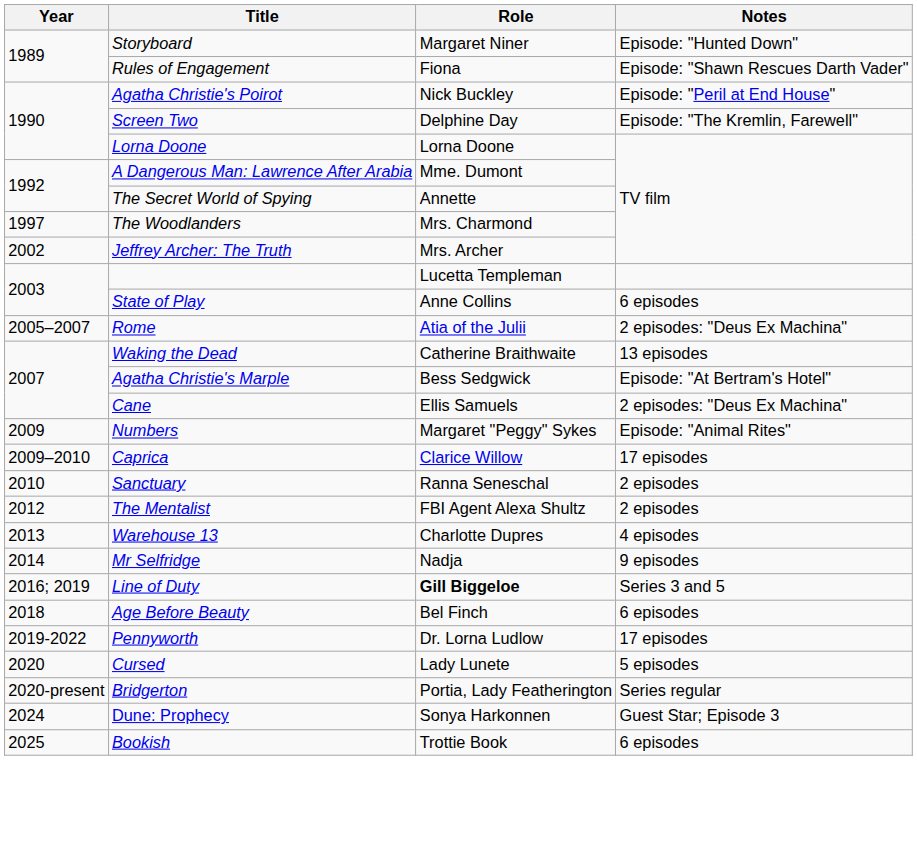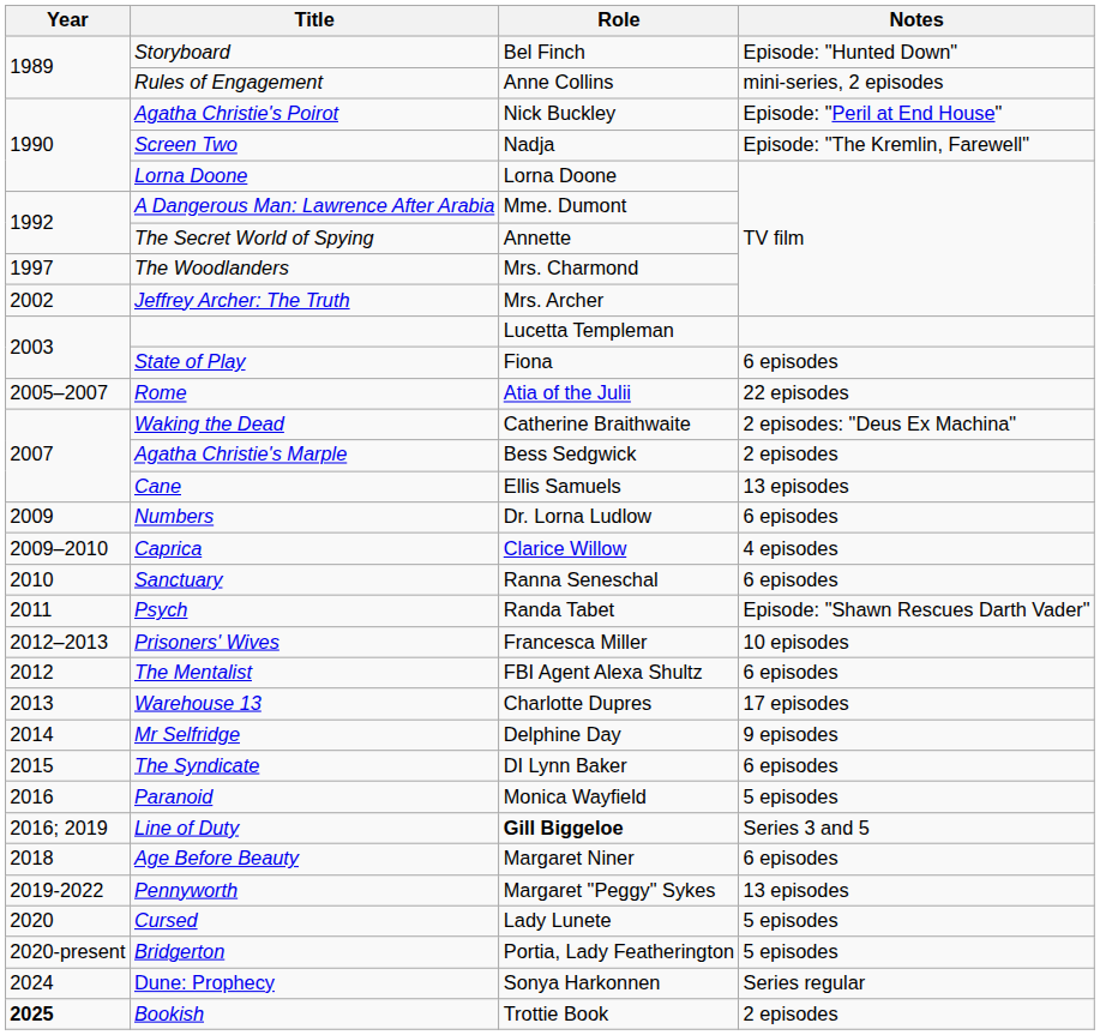 <table class="wikitable sortable">
 <tr>
 <th>Year</th>
 <th>Title</th>
 <th>Role</th>
 <th class="unsortable">Notes</th>
 </tr>
 <tr>
 <td rowspan="2">1989</td>
 <td><em>Storyboard</em></td>
-<td>Margaret Niner</td>
+<td>Bel Finch</td>
 <td>Episode: "Hunted Down"</td>
 </tr>
 <tr>
 <td><em>Rules of Engagement</em></td>
-<td>Fiona</td>
-<td>Episode: "Shawn Rescues Darth Vader"</td>
+<td>Anne Collins</td>
+<td>mini-series, 2 episodes</td>
 </tr>
 <tr>
 <td rowspan="3">1990</td>
 <td><em><a href='#'>Agatha Christie's Poirot</a></em></td>
 <td>Nick Buckley</td>
 <td>Episode: "<a href='#'>Peril at End House</a>"</td>
 </tr>
 <tr>
 <td><em><a href='#'>Screen Two</a></em></td>
-<td>Delphine Day</td>
+<td>Nadja</td>
 <td>Episode: "The Kremlin, Farewell"</td>
 </tr>
 <tr>
 <td><em><a href='#'>Lorna Doone</a></em></td>
 <td>Lorna Doone</td>
 <td rowspan="5">TV film</td>
 </tr>
 <tr>
 <td rowspan="2">1992</td>
 <td><em><a href='#'>A Dangerous Man: Lawrence After Arabia</a></em></td>
 <td>Mme. Dumont</td>
 </tr>
 <tr>
 <td><em>The Secret World of Spying</em></td>
 <td>Annette</td>
 </tr>
 <tr>
 <td>1997</td>
 <td><em>The Woodlanders</em></td>
 <td>Mrs. Charmond</td>
 </tr>
 <tr>
 <td>2002</td>
 <td><em><a href='#'>Jeffrey Archer: The Truth</a></em></td>
 <td>Mrs. Archer</td>
 </tr>
 <tr>
 <td rowspan="2">2003</td>
 <td><em></em></td>
 <td>Lucetta Templeman</td>
 <td></td>
 </tr>
 <tr>
 <td><em><a href='#'>State of Play</a></em></td>
-<td>Anne Collins</td>
+<td>Fiona</td>
 <td>6 episodes</td>
 </tr>
 <tr>
 <td>2005–2007</td>
 <td><em><a href='#'>Rome</a></em></td>
 <td><a href='#'>Atia of the Julii</a></td>
-<td>2 episodes:  "Deus Ex Machina"</td>
+<td>22 episodes</td>
 </tr>
 <tr>
 <td rowspan="3">2007</td>
 <td><em><a href='#'>Waking the Dead</a></em></td>
 <td>Catherine Braithwaite</td>
-<td>13 episodes</td>
+<td>2 episodes:  "Deus Ex Machina"</td>
 </tr>
 <tr>
 <td><em><a href='#'>Agatha Christie's Marple</a></em></td>
 <td>Bess Sedgwick</td>
-<td>Episode: "At Bertram's Hotel"</td>
+<td>2 episodes</td>
 </tr>
 <tr>
 <td><em><a href='#'>Cane</a></em></td>
 <td>Ellis Samuels</td>
-<td>2 episodes:  "Deus Ex Machina"</td>
+<td>13 episodes</td>
 </tr>
 <tr>
 <td>2009</td>
 <td><em><a href='#'>Numbers</a></em></td>
-<td>Margaret "Peggy" Sykes</td>
-<td>Episode: "Animal Rites"</td>
+<td>Dr. Lorna Ludlow</td>
+<td>6 episodes</td>
 </tr>
 <tr>
 <td>2009–2010</td>
 <td><em><a href='#'>Caprica</a></em></td>
 <td><a href='#'>Clarice Willow</a></td>
-<td>17 episodes</td>
+<td>4 episodes</td>
 </tr>
 <tr>
 <td>2010</td>
 <td><em><a href='#'>Sanctuary</a></em></td>
 <td>Ranna Seneschal</td>
-<td>2 episodes</td>
+<td>6 episodes</td>
+</tr>
+<tr>
+<td>2011</td>
+<td><em><a href='#'>Psych</a></em></td>
+<td>Randa Tabet</td>
+<td>Episode: "Shawn Rescues Darth Vader"</td>
+</tr>
+<tr>
+<td>2012–2013</td>
+<td><em><a href='#'>Prisoners' Wives</a></em></td>
+<td>Francesca Miller</td>
+<td>10 episodes</td>
 </tr>
 <tr>
 <td>2012</td>
 <td><em><a href='#'>The Mentalist</a></em></td>
 <td>FBI Agent Alexa Shultz</td>
-<td>2 episodes</td>
+<td>6 episodes</td>
 </tr>
 <tr>
 <td>2013</td>
 <td><em><a href='#'>Warehouse 13</a></em></td>
 <td>Charlotte Dupres</td>
-<td>4 episodes</td>
+<td>17 episodes</td>
 </tr>
 <tr>
 <td>2014</td>
 <td><em><a href='#'>Mr Selfridge</a></em></td>
-<td>Nadja</td>
+<td>Delphine Day</td>
 <td>9 episodes</td>
+</tr>
+<tr>
+<td>2015</td>
+<td><em><a href='#'>The Syndicate</a></em></td>
+<td>DI Lynn Baker</td>
+<td>6 episodes</td>
+</tr>
+<tr>
+<td>2016</td>
+<td><em><a href='#'>Paranoid</a></em></td>
+<td>Monica Wayfield</td>
+<td>5 episodes</td>
 </tr>
 <tr>
 <td>2016; 2019</td>
 <td><em><a href='#'>Line of Duty</a></em></td>
 <td><strong>Gill Biggeloe</strong></td>
 <td>Series 3 and 5</td>
 </tr>
 <tr>
 <td>2018</td>
 <td><em><a href='#'>Age Before Beauty</a></em></td>
-<td>Bel Finch</td>
+<td>Margaret Niner</td>
 <td>6 episodes</td>
 </tr>
 <tr>
 <td>2019-2022</td>
 <td><em><a href='#'>Pennyworth</a></em></td>
-<td>Dr. Lorna Ludlow</td>
-<td>17 episodes</td>
+<td>Margaret "Peggy" Sykes</td>
+<td>13 episodes</td>
 </tr>
 <tr>
 <td>2020</td>
 <td><em><a href='#'>Cursed</a></em></td>
 <td>Lady Lunete</td>
 <td>5 episodes</td>
 </tr>
 <tr>
 <td>2020-present</td>
 <td><em><a href='#'>Bridgerton</a></em></td>
 <td>Portia, Lady Featherington</td>
-<td>Series regular</td>
+<td>5 episodes</td>
 </tr>
 <tr>
 <td>2024</td>
 <td><a href='#'>Dune: Prophecy</a></td>
 <td>Sonya Harkonnen</td>
-<td>Guest Star; Episode 3</td>
+<td>Series regular</td>
 </tr>
 <tr>
-<td>2025</td>
+<td><strong>2025</strong></td>
 <td><em><a href='#'>Bookish</a></em></td>
 <td>Trottie Book</td>
-<td>6 episodes</td>
+<td>2 episodes</td>
 </tr>
 </table>
